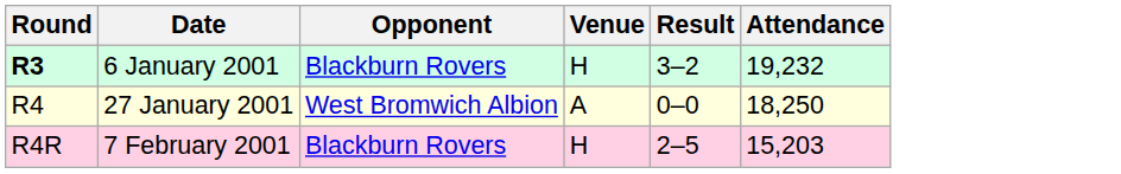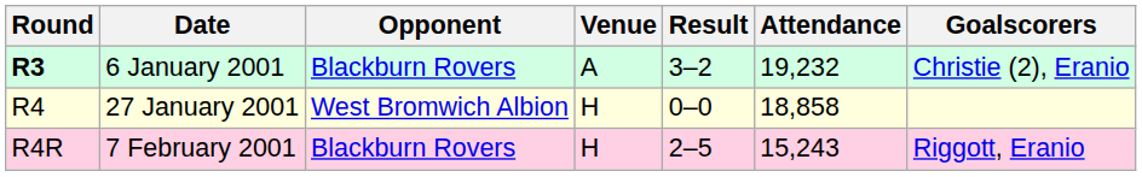 <table class="wikitable">
 <tr>
 <th>Round</th>
 <th>Date</th>
 <th>Opponent</th>
 <th>Venue</th>
 <th>Result</th>
 <th>Attendance</th>
+<th>Goalscorers</th>
 </tr>
 <tr style="background-color: #d0ffe3;">
 <td><strong>R3</strong></td>
 <td>6 January 2001</td>
 <td><a href='#'>Blackburn Rovers</a></td>
-<td>H</td>
+<td>A</td>
 <td>3–2</td>
 <td>19,232</td>
+<td><a href='#'>Christie</a> (2), <a href='#'>Eranio</a></td>
 </tr>
 <tr style="background-color: #ffffdd;">
 <td>R4</td>
 <td>27 January 2001</td>
 <td><a href='#'>West Bromwich Albion</a></td>
-<td>A</td>
+<td>H</td>
 <td>0–0</td>
-<td>18,250</td>
+<td>18,858</td>
+<td></td>
 </tr>
 <tr style="background-color: #ffd0e3;">
 <td>R4R</td>
 <td>7 February 2001</td>
 <td><a href='#'>Blackburn Rovers</a></td>
 <td>H</td>
 <td>2–5</td>
-<td>15,203</td>
+<td>15,243</td>
+<td><a href='#'>Riggott</a>, <a href='#'>Eranio</a></td>
 </tr>
 </table>
